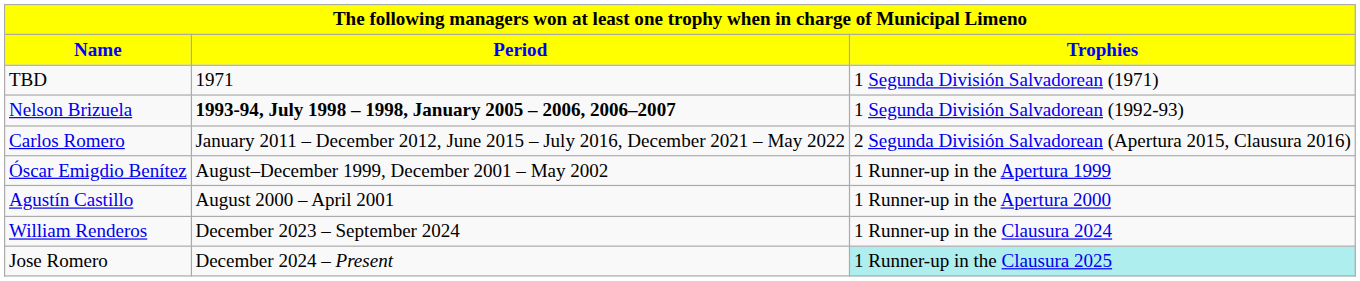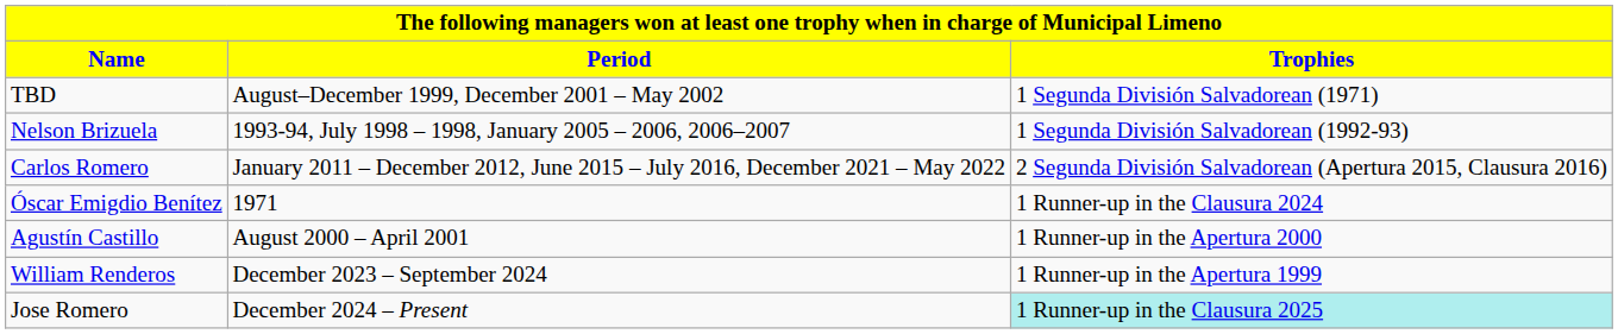 <table class="wikitable">
 <tr>
 <td bgcolor="FFFF00" align="center" colspan="5"><strong><span>The following managers won at least one trophy when in charge of Municipal Limeno</span></strong></td>
 </tr>
 <tr>
 <th style="color:blue; background:#FFFF00;">Name</th>
 <th style="color:blue; background:#FFFF00;">Period</th>
 <th style="color:blue; background:#FFFF00;">Trophies</th>
 </tr>
 <tr>
 <td> TBD</td>
-<td>1971</td>
+<td>August–December 1999, December 2001 – May 2002</td>
 <td>1 <a href='#'>Segunda División Salvadorean</a> (1971)</td>
 </tr>
 <tr>
 <td> <a href='#'>Nelson Brizuela</a></td>
-<td><strong>1993-94, July 1998 – 1998, January 2005 – 2006, 2006–2007</strong></td>
+<td>1993-94, July 1998 – 1998, January 2005 – 2006, 2006–2007</td>
 <td>1 <a href='#'>Segunda División Salvadorean</a> (1992-93)</td>
 </tr>
 <tr>
 <td> <a href='#'>Carlos Romero</a></td>
 <td>January 2011 – December 2012, June 2015 – July 2016, December 2021 – May 2022</td>
 <td>2 <a href='#'>Segunda División Salvadorean</a> (Apertura 2015, Clausura 2016)</td>
 </tr>
 <tr>
 <td> <a href='#'>Óscar Emigdio Benítez</a></td>
-<td>August–December 1999, December 2001 – May 2002</td>
-<td>1 Runner-up in the <a href='#'>Apertura 1999</a></td>
+<td>1971</td>
+<td>1 Runner-up in the <a href='#'>Clausura 2024</a></td>
 </tr>
 <tr>
 <td> <a href='#'>Agustín Castillo</a></td>
 <td>August 2000 – April 2001</td>
 <td>1 Runner-up in the <a href='#'>Apertura 2000</a></td>
 </tr>
 <tr>
 <td> <a href='#'>William Renderos</a></td>
 <td>December 2023 – September 2024</td>
-<td>1 Runner-up in the <a href='#'>Clausura 2024</a></td>
+<td>1 Runner-up in the <a href='#'>Apertura 1999</a></td>
 </tr>
 <tr>
 <td> Jose Romero</td>
 <td>December 2024 – <em>Present</em></td>
 <td style="background: paleturquoise;">1 Runner-up in the <a href='#'>Clausura 2025</a></td>
 </tr>
 </table>
